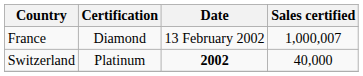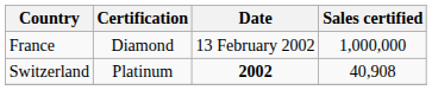 <table class="wikitable sortable">
 <tr>
 <th>Country</th>
 <th>Certification</th>
 <th>Date</th>
 <th>Sales certified</th>
 </tr>
 <tr>
 <td>France</td>
 <td align="center">Diamond</td>
 <td align="center">13 February 2002</td>
-<td align="center">1,000,007</td>
+<td align="center">1,000,000</td>
 </tr>
 <tr>
 <td>Switzerland</td>
 <td align="center">Platinum</td>
 <td align="center"><strong>2002</strong></td>
-<td align="center">40,000</td>
+<td align="center">40,908</td>
 </tr>
 <tr>
 </tr>
 </table>
